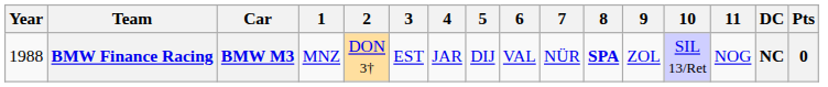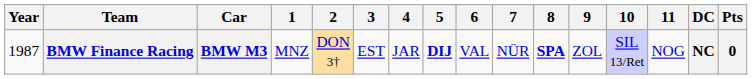 <table class="wikitable" style="text-align:center; font-size:85%">
 <tr>
 <th>Year</th>
 <th>Team</th>
 <th>Car</th>
 <th>1</th>
 <th>2</th>
 <th>3</th>
 <th>4</th>
 <th>5</th>
 <th>6</th>
 <th>7</th>
 <th>8</th>
 <th>9</th>
 <th>10</th>
 <th>11</th>
 <th>DC</th>
 <th>Pts</th>
 </tr>
 <tr>
-<td>1988</td>
+<td>1987</td>
 <th nowrap> <a href='#'>BMW Finance Racing</a></th>
 <th nowrap><a href='#'>BMW M3</a></th>
 <td><a href='#'>MNZ</a></td>
 <td style="background:#FFDF9F;"><a href='#'>DON</a><br><small>3†</small></td>
 <td><a href='#'>EST</a></td>
 <td><a href='#'>JAR</a></td>
-<td><a href='#'>DIJ</a></td>
+<td><strong><a href='#'>DIJ</a></strong></td>
 <td><a href='#'>VAL</a></td>
 <td><a href='#'>NÜR</a></td>
 <td><strong><a href='#'>SPA</a></strong></td>
 <td><a href='#'>ZOL</a></td>
 <td style="background:#CFCFFF;"><a href='#'>SIL</a><br><small>13/Ret</small></td>
 <td><a href='#'>NOG</a></td>
 <th>NC</th>
 <th>0</th>
 </tr>
 </table>
